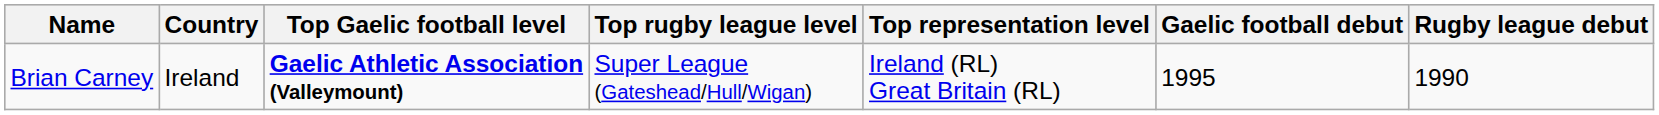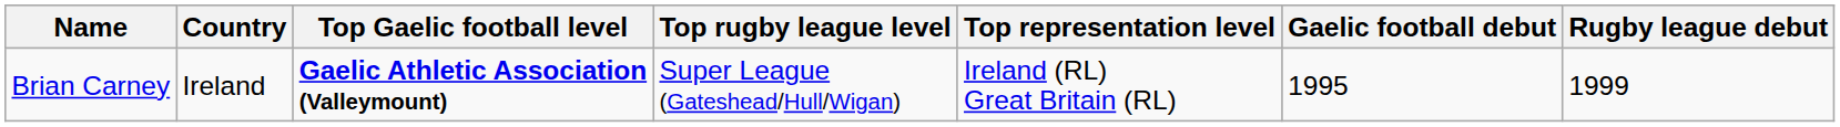 <table class="wikitable" style="font-size: 95%;">
 <tr>
 <th>Name</th>
 <th>Country</th>
 <th>Top Gaelic football level</th>
 <th>Top rugby league level</th>
 <th>Top representation level</th>
 <th>Gaelic football debut</th>
 <th>Rugby league debut</th>
 </tr>
 <tr>
 <td><a href='#'>Brian Carney</a></td>
 <td>Ireland</td>
 <td><strong><a href='#'>Gaelic Athletic Association</a><br><small>(Valleymount)</small></strong></td>
 <td><a href='#'>Super League</a><br><small>(<a href='#'>Gateshead</a>/<a href='#'>Hull</a>/<a href='#'>Wigan</a>)</small></td>
 <td><a href='#'>Ireland</a> (RL)<br><a href='#'>Great Britain</a> (RL)</td>
 <td>1995</td>
-<td>1990</td>
+<td>1999</td>
 </tr>
 </table>
